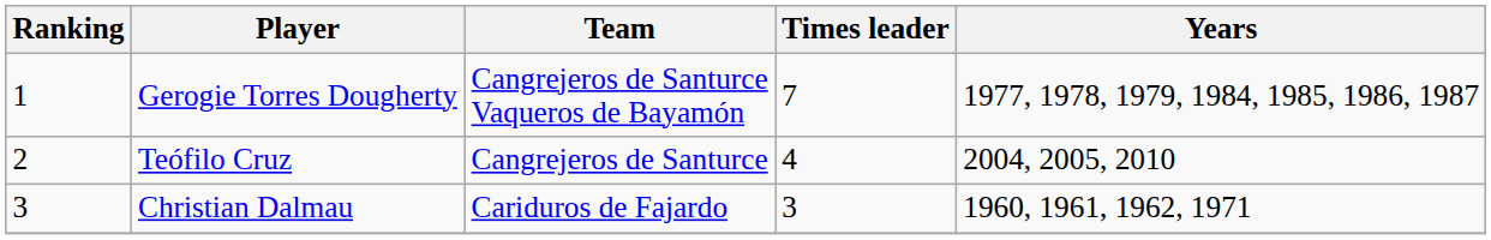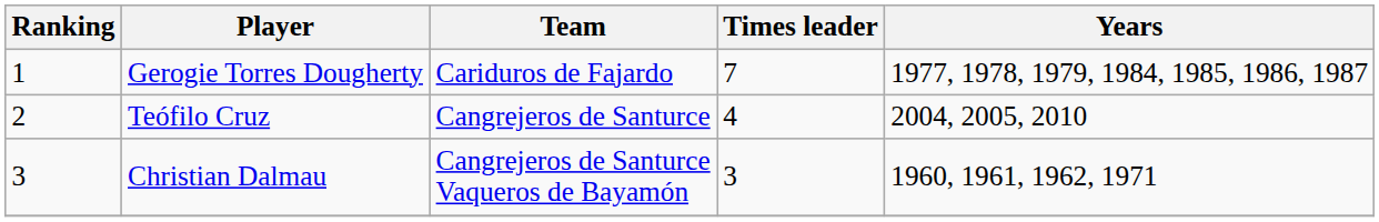 <table class="wikitable">
 <tr>
 <th>Ranking</th>
 <th>Player</th>
 <th>Team</th>
 <th>Times leader</th>
 <th>Years</th>
 </tr>
 <tr>
 <td>1</td>
 <td><a href='#'>Gerogie Torres Dougherty</a></td>
-<td><a href='#'>Cangrejeros de Santurce</a><br><a href='#'>Vaqueros de Bayamón</a></td>
+<td><a href='#'>Cariduros de Fajardo</a></td>
 <td>7</td>
 <td>1977, 1978, 1979, 1984, 1985, 1986, 1987</td>
 </tr>
 <tr>
 <td>2</td>
 <td><a href='#'>Teófilo Cruz</a></td>
 <td><a href='#'>Cangrejeros de Santurce</a></td>
 <td>4</td>
 <td>2004, 2005, 2010</td>
 </tr>
 <tr>
 <td>3</td>
 <td><a href='#'>Christian Dalmau</a></td>
-<td><a href='#'>Cariduros de Fajardo</a></td>
+<td><a href='#'>Cangrejeros de Santurce</a><br><a href='#'>Vaqueros de Bayamón</a></td>
 <td>3</td>
 <td>1960, 1961, 1962, 1971</td>
 </tr>
 <tr>
 </tr>
 </table>
